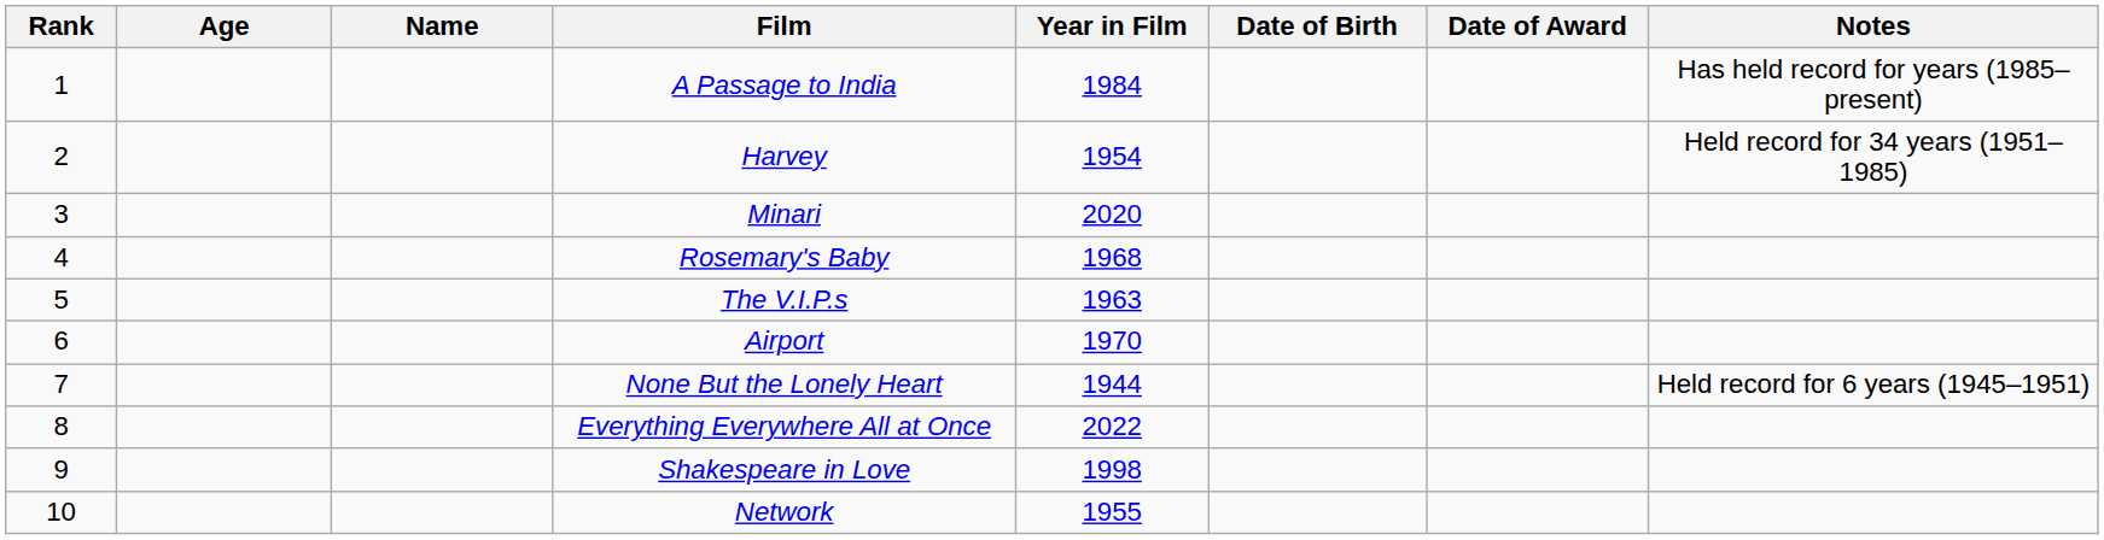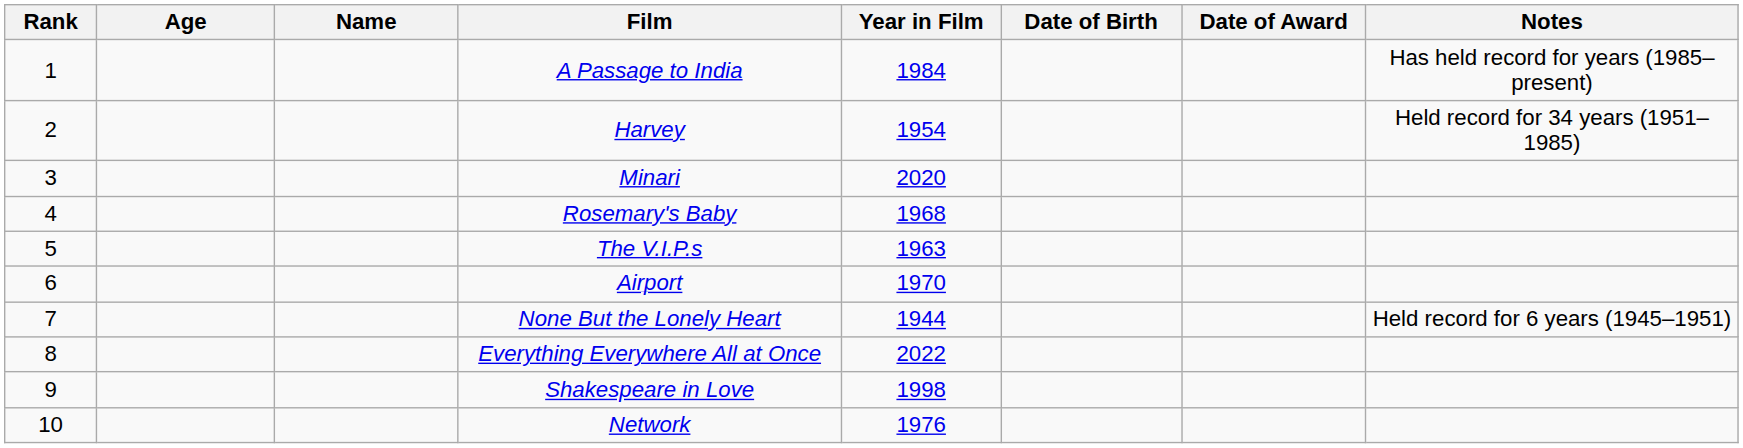 <table class="wikitable sortable" style="text-align: center">
 <tr>
 <th style="width:065px;">Rank</th>
 <th style="width:150px;">Age</th>
 <th style="width:150px;">Name</th>
 <th style="width:325px;">Film</th>
 <th style="width:130px;">Year in Film</th>
 <th style="width:150px;">Date of Birth</th>
 <th style="width:150px;">Date of Award</th>
 <th style="width:325px;">Notes</th>
 </tr>
 <tr>
 <td>1</td>
 <td></td>
 <td></td>
 <td><em><a href='#'>A Passage to India</a></em></td>
 <td><a href='#'>1984</a></td>
 <td></td>
 <td></td>
 <td>Has held record for  years (1985–present)</td>
 </tr>
 <tr>
 <td>2</td>
 <td></td>
 <td></td>
 <td><em><a href='#'>Harvey</a></em></td>
 <td><a href='#'>1954</a></td>
 <td></td>
 <td></td>
 <td>Held record for 34 years (1951–1985)</td>
 </tr>
 <tr>
 <td>3</td>
 <td></td>
 <td></td>
 <td><em><a href='#'>Minari</a></em></td>
 <td><a href='#'>2020</a></td>
 <td></td>
 <td></td>
 <td></td>
 </tr>
 <tr>
 <td>4</td>
 <td></td>
 <td></td>
 <td><em><a href='#'>Rosemary's Baby</a></em></td>
 <td><a href='#'>1968</a></td>
 <td></td>
 <td></td>
 <td></td>
 </tr>
 <tr>
 <td>5</td>
 <td></td>
 <td></td>
 <td><em><a href='#'>The V.I.P.s</a></em></td>
 <td><a href='#'>1963</a></td>
 <td></td>
 <td></td>
 <td></td>
 </tr>
 <tr>
 <td>6</td>
 <td></td>
 <td></td>
 <td><em><a href='#'>Airport</a></em></td>
 <td><a href='#'>1970</a></td>
 <td></td>
 <td></td>
 <td></td>
 </tr>
 <tr>
 <td>7</td>
 <td></td>
 <td></td>
 <td><em><a href='#'>None But the Lonely Heart</a></em></td>
 <td><a href='#'>1944</a></td>
 <td></td>
 <td></td>
 <td>Held record for 6 years (1945–1951)</td>
 </tr>
 <tr>
 <td>8</td>
 <td></td>
 <td></td>
 <td><em><a href='#'>Everything Everywhere All at Once</a></em></td>
 <td><a href='#'>2022</a></td>
 <td></td>
 <td></td>
 <td></td>
 </tr>
 <tr>
 <td>9</td>
 <td></td>
 <td></td>
 <td><em><a href='#'>Shakespeare in Love</a></em></td>
 <td><a href='#'>1998</a></td>
 <td></td>
 <td></td>
 <td></td>
 </tr>
 <tr>
 <td>10</td>
 <td></td>
 <td></td>
 <td><em><a href='#'>Network</a></em></td>
-<td><a href='#'>1955</a></td>
+<td><a href='#'>1976</a></td>
 <td></td>
 <td></td>
 <td></td>
 </tr>
 </table>
